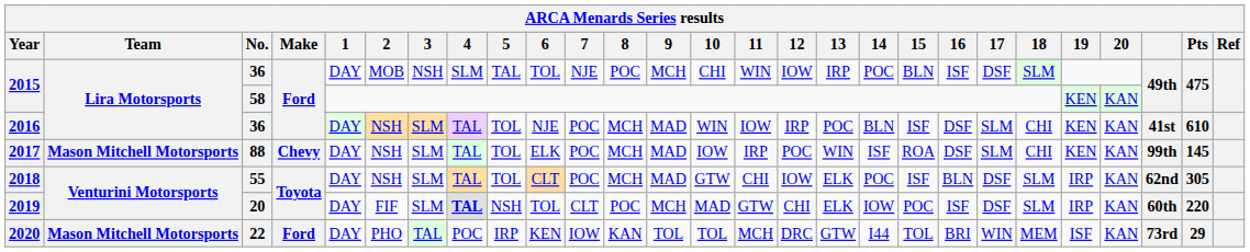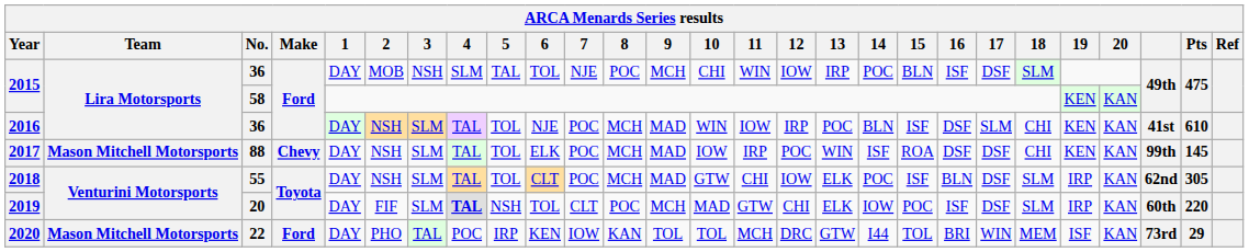 <table class="wikitable" style="text-align:center; font-size:75%">
 <tr>
 <th colspan=48><a href='#'>ARCA Menards Series</a> results</th>
 </tr>
 <tr>
 <th>Year</th>
 <th>Team</th>
 <th>No.</th>
 <th>Make</th>
 <th>1</th>
 <th>2</th>
 <th>3</th>
 <th>4</th>
 <th>5</th>
 <th>6</th>
 <th>7</th>
 <th>8</th>
 <th>9</th>
 <th>10</th>
 <th>11</th>
 <th>12</th>
 <th>13</th>
 <th>14</th>
 <th>15</th>
 <th>16</th>
 <th>17</th>
 <th>18</th>
 <th>19</th>
 <th>20</th>
 <th></th>
 <th>Pts</th>
 <th>Ref</th>
 </tr>
 <tr>
 <th rowspan=2><a href='#'>2015</a></th>
 <th rowspan=3><a href='#'>Lira Motorsports</a></th>
 <th>36</th>
 <th rowspan=3><a href='#'>Ford</a></th>
 <td><a href='#'>DAY</a></td>
 <td><a href='#'>MOB</a></td>
 <td><a href='#'>NSH</a></td>
 <td><a href='#'>SLM</a></td>
 <td><a href='#'>TAL</a></td>
 <td><a href='#'>TOL</a></td>
 <td><a href='#'>NJE</a></td>
 <td><a href='#'>POC</a></td>
 <td><a href='#'>MCH</a></td>
 <td><a href='#'>CHI</a></td>
 <td><a href='#'>WIN</a></td>
 <td><a href='#'>IOW</a></td>
 <td><a href='#'>IRP</a></td>
 <td><a href='#'>POC</a></td>
 <td><a href='#'>BLN</a></td>
 <td><a href='#'>ISF</a></td>
 <td><a href='#'>DSF</a></td>
 <td style="background:#DFFFDF;"><a href='#'>SLM</a><br></td>
 <td colspan=2></td>
 <th rowspan=2>49th</th>
 <th rowspan=2>475</th>
 <th rowspan=2></th>
 </tr>
 <tr>
 <th>58</th>
 <td colspan=18></td>
 <td style="background:#DFFFDF;"><a href='#'>KEN</a><br></td>
 <td style="background:#DFFFDF;"><a href='#'>KAN</a><br></td>
 </tr>
 <tr>
 <th><a href='#'>2016</a></th>
 <th>36</th>
 <td style="background:#DFFFDF;"><a href='#'>DAY</a><br></td>
 <td style="background:#FFDF9F;"><a href='#'>NSH</a><br></td>
 <td style="background:#FFDF9F;"><a href='#'>SLM</a><br></td>
 <td style="background:#EFCFFF;"><a href='#'>TAL</a><br></td>
 <td><a href='#'>TOL</a></td>
 <td><a href='#'>NJE</a></td>
 <td><a href='#'>POC</a></td>
 <td><a href='#'>MCH</a></td>
 <td><a href='#'>MAD</a></td>
 <td><a href='#'>WIN</a></td>
 <td><a href='#'>IOW</a></td>
 <td><a href='#'>IRP</a></td>
 <td><a href='#'>POC</a></td>
 <td><a href='#'>BLN</a></td>
 <td><a href='#'>ISF</a></td>
 <td><a href='#'>DSF</a></td>
 <td><a href='#'>SLM</a></td>
 <td><a href='#'>CHI</a></td>
 <td><a href='#'>KEN</a></td>
 <td><a href='#'>KAN</a></td>
 <th>41st</th>
 <th>610</th>
 <th></th>
 </tr>
 <tr>
 <th><a href='#'>2017</a></th>
 <th><a href='#'>Mason Mitchell Motorsports</a></th>
 <th>88</th>
 <th><a href='#'>Chevy</a></th>
 <td><a href='#'>DAY</a></td>
 <td><a href='#'>NSH</a></td>
 <td><a href='#'>SLM</a></td>
 <td style="background:#DFFFDF;"><a href='#'>TAL</a><br></td>
 <td><a href='#'>TOL</a></td>
 <td><a href='#'>ELK</a></td>
 <td><a href='#'>POC</a></td>
 <td><a href='#'>MCH</a></td>
 <td><a href='#'>MAD</a></td>
 <td><a href='#'>IOW</a></td>
 <td><a href='#'>IRP</a></td>
 <td><a href='#'>POC</a></td>
 <td><a href='#'>WIN</a></td>
 <td><a href='#'>ISF</a></td>
 <td><a href='#'>ROA</a></td>
 <td><a href='#'>DSF</a></td>
-<td><a href='#'>SLM</a></td>
+<td><a href='#'>DSF</a></td>
 <td><a href='#'>CHI</a></td>
 <td><a href='#'>KEN</a></td>
 <td><a href='#'>KAN</a></td>
 <th>99th</th>
 <th>145</th>
 <th></th>
 </tr>
 <tr>
 <th><a href='#'>2018</a></th>
 <th rowspan=2><a href='#'>Venturini Motorsports</a></th>
 <th>55</th>
 <th rowspan=2><a href='#'>Toyota</a></th>
 <td><a href='#'>DAY</a></td>
 <td><a href='#'>NSH</a></td>
 <td><a href='#'>SLM</a></td>
 <td style="background:#FFDF9F;"><a href='#'>TAL</a><br></td>
 <td><a href='#'>TOL</a></td>
 <td style="background:#FFDF9F;"><a href='#'>CLT</a><br></td>
 <td><a href='#'>POC</a></td>
 <td><a href='#'>MCH</a></td>
 <td><a href='#'>MAD</a></td>
 <td><a href='#'>GTW</a></td>
 <td><a href='#'>CHI</a></td>
 <td><a href='#'>IOW</a></td>
 <td><a href='#'>ELK</a></td>
 <td><a href='#'>POC</a></td>
 <td><a href='#'>ISF</a></td>
 <td><a href='#'>BLN</a></td>
 <td><a href='#'>DSF</a></td>
 <td><a href='#'>SLM</a></td>
 <td><a href='#'>IRP</a></td>
 <td><a href='#'>KAN</a></td>
 <th>62nd</th>
 <th>305</th>
 <th></th>
 </tr>
 <tr>
 <th><a href='#'>2019</a></th>
 <th>20</th>
 <td><a href='#'>DAY</a></td>
 <td><a href='#'>FIF</a></td>
 <td><a href='#'>SLM</a></td>
 <td style="background:#DFDFDF;"><strong><a href='#'>TAL</a></strong><br></td>
 <td><a href='#'>NSH</a></td>
 <td><a href='#'>TOL</a></td>
 <td><a href='#'>CLT</a></td>
 <td><a href='#'>POC</a></td>
 <td><a href='#'>MCH</a></td>
 <td><a href='#'>MAD</a></td>
 <td><a href='#'>GTW</a></td>
 <td><a href='#'>CHI</a></td>
 <td><a href='#'>ELK</a></td>
 <td><a href='#'>IOW</a></td>
 <td><a href='#'>POC</a></td>
 <td><a href='#'>ISF</a></td>
 <td><a href='#'>DSF</a></td>
 <td><a href='#'>SLM</a></td>
 <td><a href='#'>IRP</a></td>
 <td><a href='#'>KAN</a></td>
 <th>60th</th>
 <th>220</th>
 <th></th>
 </tr>
 <tr>
 <th><a href='#'>2020</a></th>
 <th><a href='#'>Mason Mitchell Motorsports</a></th>
 <th>22</th>
 <th><a href='#'>Ford</a></th>
 <td><a href='#'>DAY</a></td>
 <td><a href='#'>PHO</a></td>
 <td style="background:#DFFFDF;"><a href='#'>TAL</a><br></td>
 <td><a href='#'>POC</a></td>
 <td><a href='#'>IRP</a></td>
 <td><a href='#'>KEN</a></td>
 <td><a href='#'>IOW</a></td>
 <td><a href='#'>KAN</a></td>
 <td><a href='#'>TOL</a></td>
 <td><a href='#'>TOL</a></td>
 <td><a href='#'>MCH</a></td>
 <td><a href='#'>DRC</a></td>
 <td><a href='#'>GTW</a></td>
 <td><a href='#'>I44</a></td>
 <td><a href='#'>TOL</a></td>
 <td><a href='#'>BRI</a></td>
 <td><a href='#'>WIN</a></td>
 <td><a href='#'>MEM</a></td>
 <td><a href='#'>ISF</a></td>
 <td><a href='#'>KAN</a></td>
 <th>73rd</th>
 <th>29</th>
 <th></th>
 </tr>
 </table>
